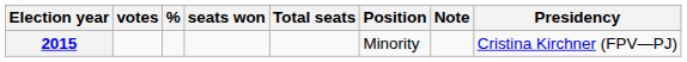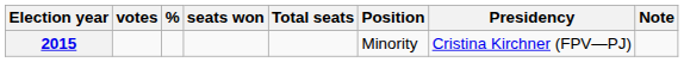 <table class="wikitable">
 <tr>
 <th>Election year</th>
 <th>votes</th>
 <th>%</th>
 <th>seats won</th>
 <th>Total seats</th>
 <th>Position</th>
+<th>Presidency</th>
 <th>Note</th>
-<th>Presidency</th>
 </tr>
 <tr>
 <th><a href='#'>2015</a></th>
 <td></td>
 <td></td>
 <td></td>
 <td></td>
 <td>Minority</td>
+<td><a href='#'>Cristina Kirchner</a> (FPV—PJ)</td>
 <td></td>
-<td><a href='#'>Cristina Kirchner</a> (FPV—PJ)</td>
 </tr>
 </table>
